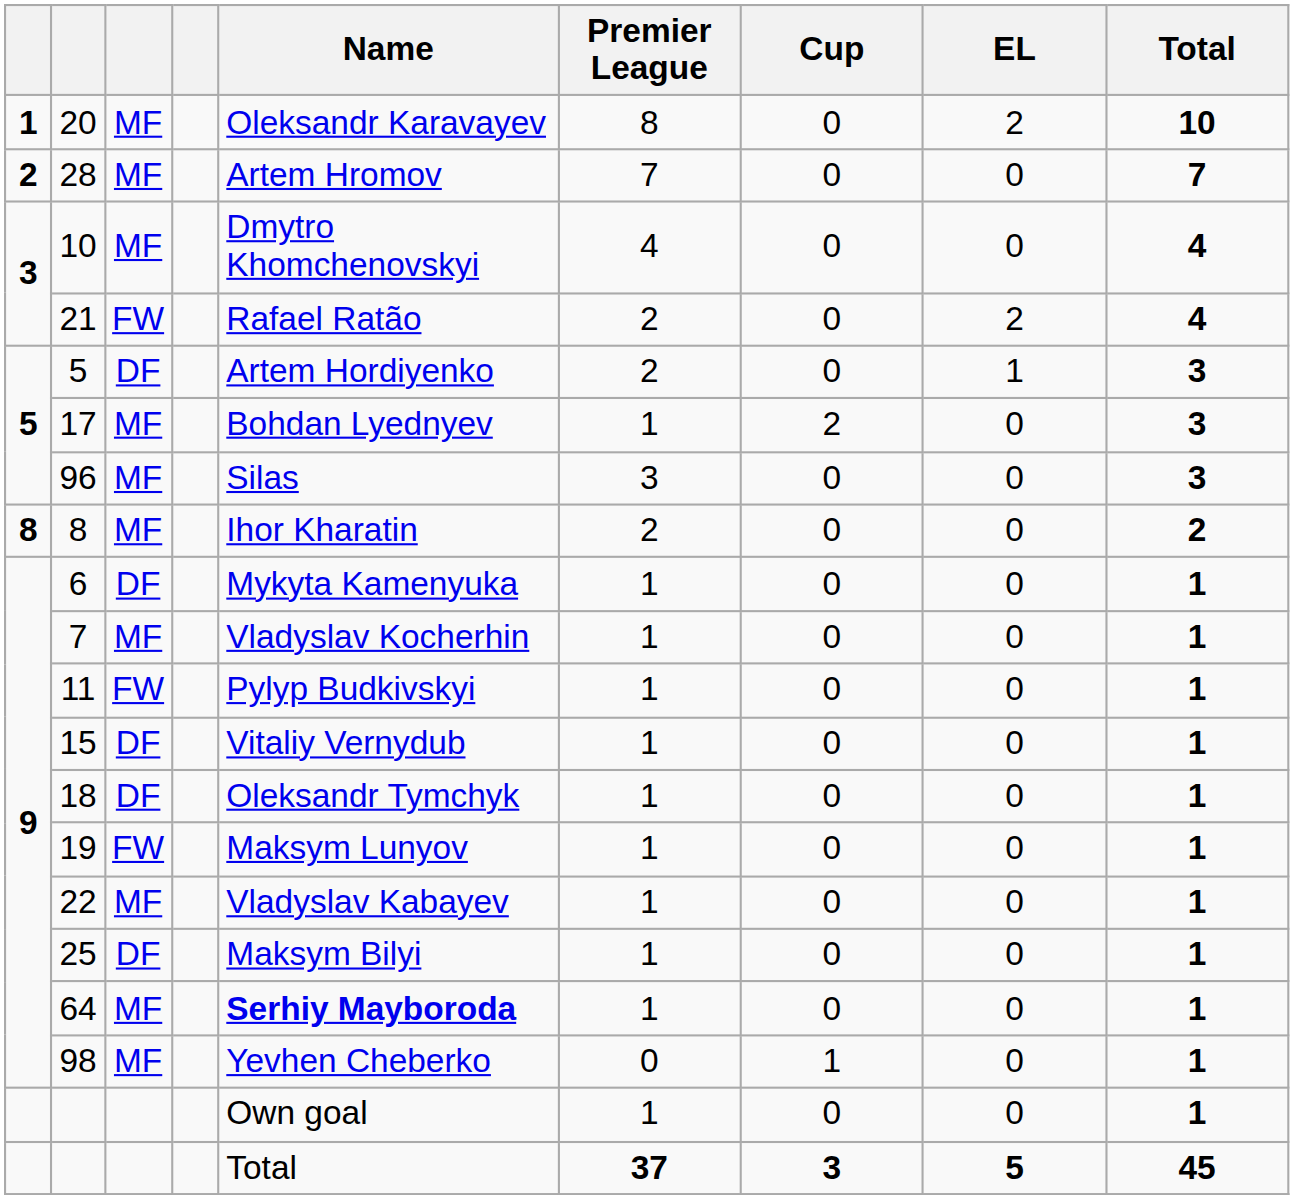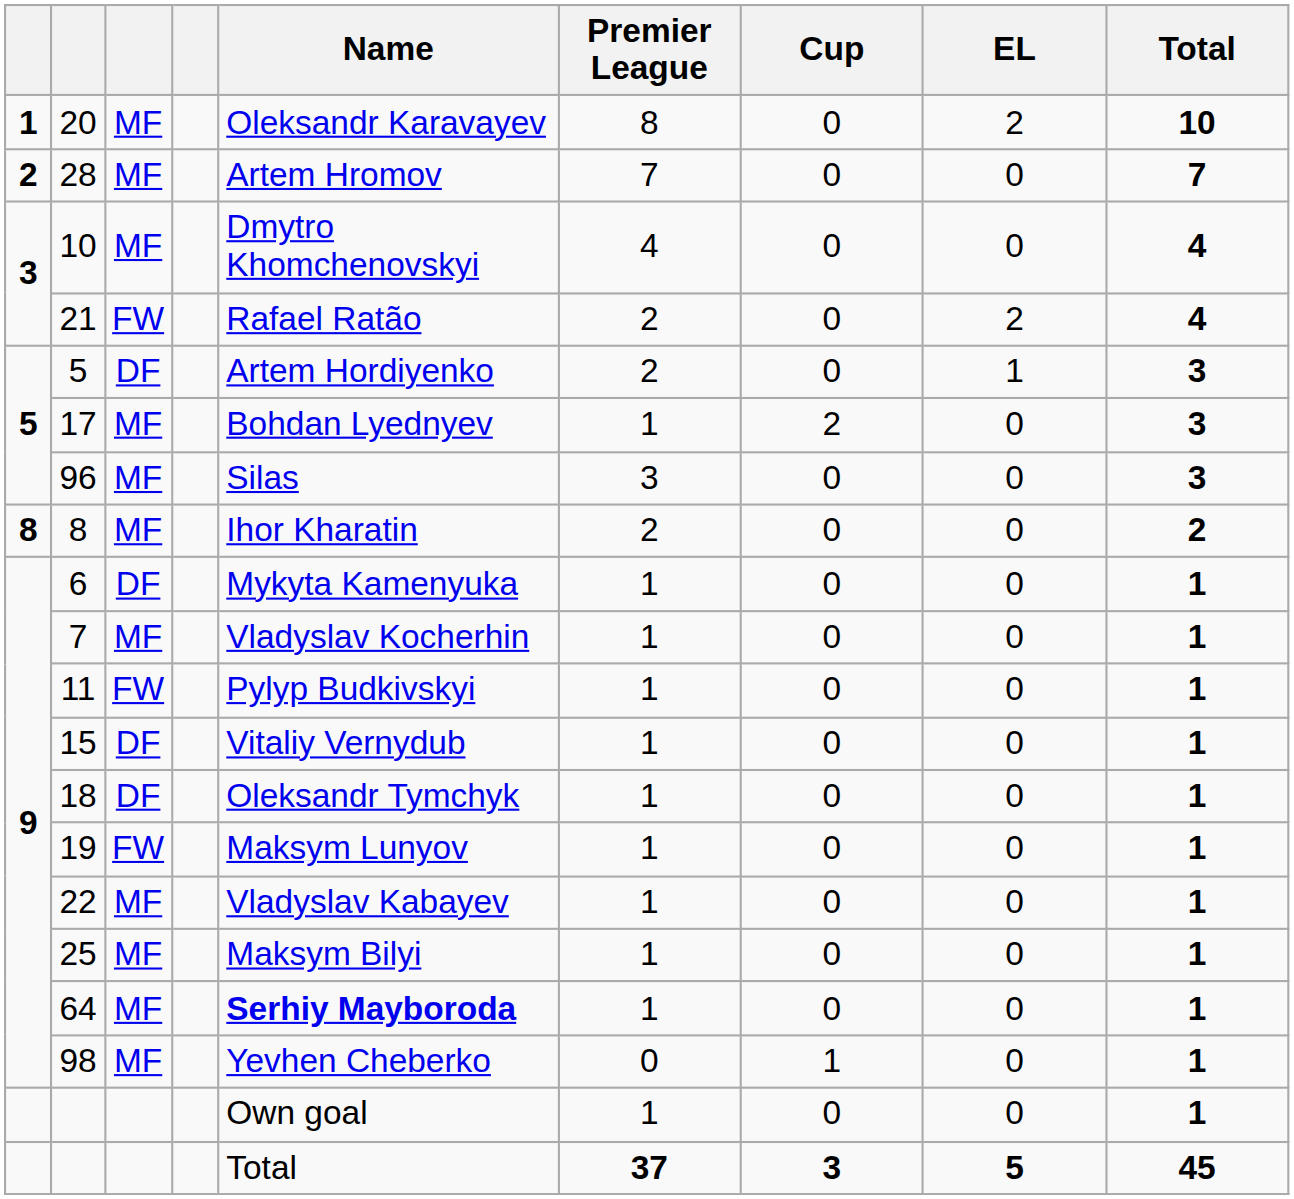 <table class="wikitable" style="text-align:center">
 <tr>
 <th width=15></th>
 <th width=15></th>
 <th width=15></th>
 <th width=15></th>
 <th width=155>Name</th>
 <th width=80><strong>Premier League</strong></th>
 <th width=80><strong>Cup</strong></th>
 <th width=80><strong>EL</strong></th>
 <th width=80>Total</th>
 </tr>
 <tr>
 <td><strong>1</strong></td>
 <td>20</td>
 <td><a href='#'>MF</a></td>
 <td></td>
 <td align=left><a href='#'>Oleksandr Karavayev</a></td>
 <td>8</td>
 <td>0</td>
 <td>2</td>
 <td><strong>10</strong></td>
 </tr>
 <tr>
 <td><strong>2</strong></td>
 <td>28</td>
 <td><a href='#'>MF</a></td>
 <td></td>
 <td align=left><a href='#'>Artem Hromov</a></td>
 <td>7</td>
 <td>0</td>
 <td>0</td>
 <td><strong>7</strong></td>
 </tr>
 <tr>
 <td rowspan=2><strong>3</strong></td>
 <td>10</td>
 <td><a href='#'>MF</a></td>
 <td></td>
 <td align=left><a href='#'>Dmytro Khomchenovskyi</a></td>
 <td>4</td>
 <td>0</td>
 <td>0</td>
 <td><strong>4</strong></td>
 </tr>
 <tr>
 <td>21</td>
 <td><a href='#'>FW</a></td>
 <td></td>
 <td align=left><a href='#'>Rafael Ratão</a></td>
 <td>2</td>
 <td>0</td>
 <td>2</td>
 <td><strong>4</strong></td>
 </tr>
 <tr>
 <td rowspan=3><strong>5</strong></td>
 <td>5</td>
 <td><a href='#'>DF</a></td>
 <td></td>
 <td align=left><a href='#'>Artem Hordiyenko</a></td>
 <td>2</td>
 <td>0</td>
 <td>1</td>
 <td><strong>3</strong></td>
 </tr>
 <tr>
 <td>17</td>
 <td><a href='#'>MF</a></td>
 <td></td>
 <td align=left><a href='#'>Bohdan Lyednyev</a></td>
 <td>1</td>
 <td>2</td>
 <td>0</td>
 <td><strong>3</strong></td>
 </tr>
 <tr>
 <td>96</td>
 <td><a href='#'>MF</a></td>
 <td></td>
 <td align=left><a href='#'>Silas</a></td>
 <td>3</td>
 <td>0</td>
 <td>0</td>
 <td><strong>3</strong></td>
 </tr>
 <tr>
 <td><strong>8</strong></td>
 <td>8</td>
 <td><a href='#'>MF</a></td>
 <td></td>
 <td align=left><a href='#'>Ihor Kharatin</a></td>
 <td>2</td>
 <td>0</td>
 <td>0</td>
 <td><strong>2</strong></td>
 </tr>
 <tr>
 <td rowspan=10><strong>9</strong></td>
 <td>6</td>
 <td><a href='#'>DF</a></td>
 <td></td>
 <td align=left><a href='#'>Mykyta Kamenyuka</a></td>
 <td>1</td>
 <td>0</td>
 <td>0</td>
 <td><strong>1</strong></td>
 </tr>
 <tr>
 <td>7</td>
 <td><a href='#'>MF</a></td>
 <td></td>
 <td align=left><a href='#'>Vladyslav Kocherhin</a></td>
 <td>1</td>
 <td>0</td>
 <td>0</td>
 <td><strong>1</strong></td>
 </tr>
 <tr>
 <td>11</td>
 <td><a href='#'>FW</a></td>
 <td></td>
 <td align=left><a href='#'>Pylyp Budkivskyi</a></td>
 <td>1</td>
 <td>0</td>
 <td>0</td>
 <td><strong>1</strong></td>
 </tr>
 <tr>
 <td>15</td>
 <td><a href='#'>DF</a></td>
 <td></td>
 <td align=left><a href='#'>Vitaliy Vernydub</a></td>
 <td>1</td>
 <td>0</td>
 <td>0</td>
 <td><strong>1</strong></td>
 </tr>
 <tr>
 <td>18</td>
 <td><a href='#'>DF</a></td>
 <td></td>
 <td align=left><a href='#'>Oleksandr Tymchyk</a></td>
 <td>1</td>
 <td>0</td>
 <td>0</td>
 <td><strong>1</strong></td>
 </tr>
 <tr>
 <td>19</td>
 <td><a href='#'>FW</a></td>
 <td></td>
 <td align=left><a href='#'>Maksym Lunyov</a></td>
 <td>1</td>
 <td>0</td>
 <td>0</td>
 <td><strong>1</strong></td>
 </tr>
 <tr>
 <td>22</td>
 <td><a href='#'>MF</a></td>
 <td></td>
 <td align=left><a href='#'>Vladyslav Kabayev</a></td>
 <td>1</td>
 <td>0</td>
 <td>0</td>
 <td><strong>1</strong></td>
 </tr>
 <tr>
 <td>25</td>
-<td><a href='#'>DF</a></td>
+<td><a href='#'>MF</a></td>
 <td></td>
 <td align=left><a href='#'>Maksym Bilyi</a></td>
 <td>1</td>
 <td>0</td>
 <td>0</td>
 <td><strong>1</strong></td>
 </tr>
 <tr>
 <td>64</td>
 <td><a href='#'>MF</a></td>
 <td></td>
 <td align=left><strong><a href='#'>Serhiy Mayboroda</a></strong></td>
 <td>1</td>
 <td>0</td>
 <td>0</td>
 <td><strong>1</strong></td>
 </tr>
 <tr>
 <td>98</td>
 <td><a href='#'>MF</a></td>
 <td></td>
 <td align=left><a href='#'>Yevhen Cheberko</a></td>
 <td>0</td>
 <td>1</td>
 <td>0</td>
 <td><strong>1</strong></td>
 </tr>
 <tr>
 <td></td>
 <td></td>
 <td></td>
 <td></td>
 <td align=left>Own goal</td>
 <td>1</td>
 <td>0</td>
 <td>0</td>
 <td><strong>1</strong></td>
 </tr>
 <tr>
 <td></td>
 <td></td>
 <td></td>
 <td></td>
 <td align=left>Total</td>
 <td><strong>37</strong></td>
 <td><strong>3</strong></td>
 <td><strong>5</strong></td>
 <td><strong>45</strong></td>
 </tr>
 <tr>
 </tr>
 </table>
